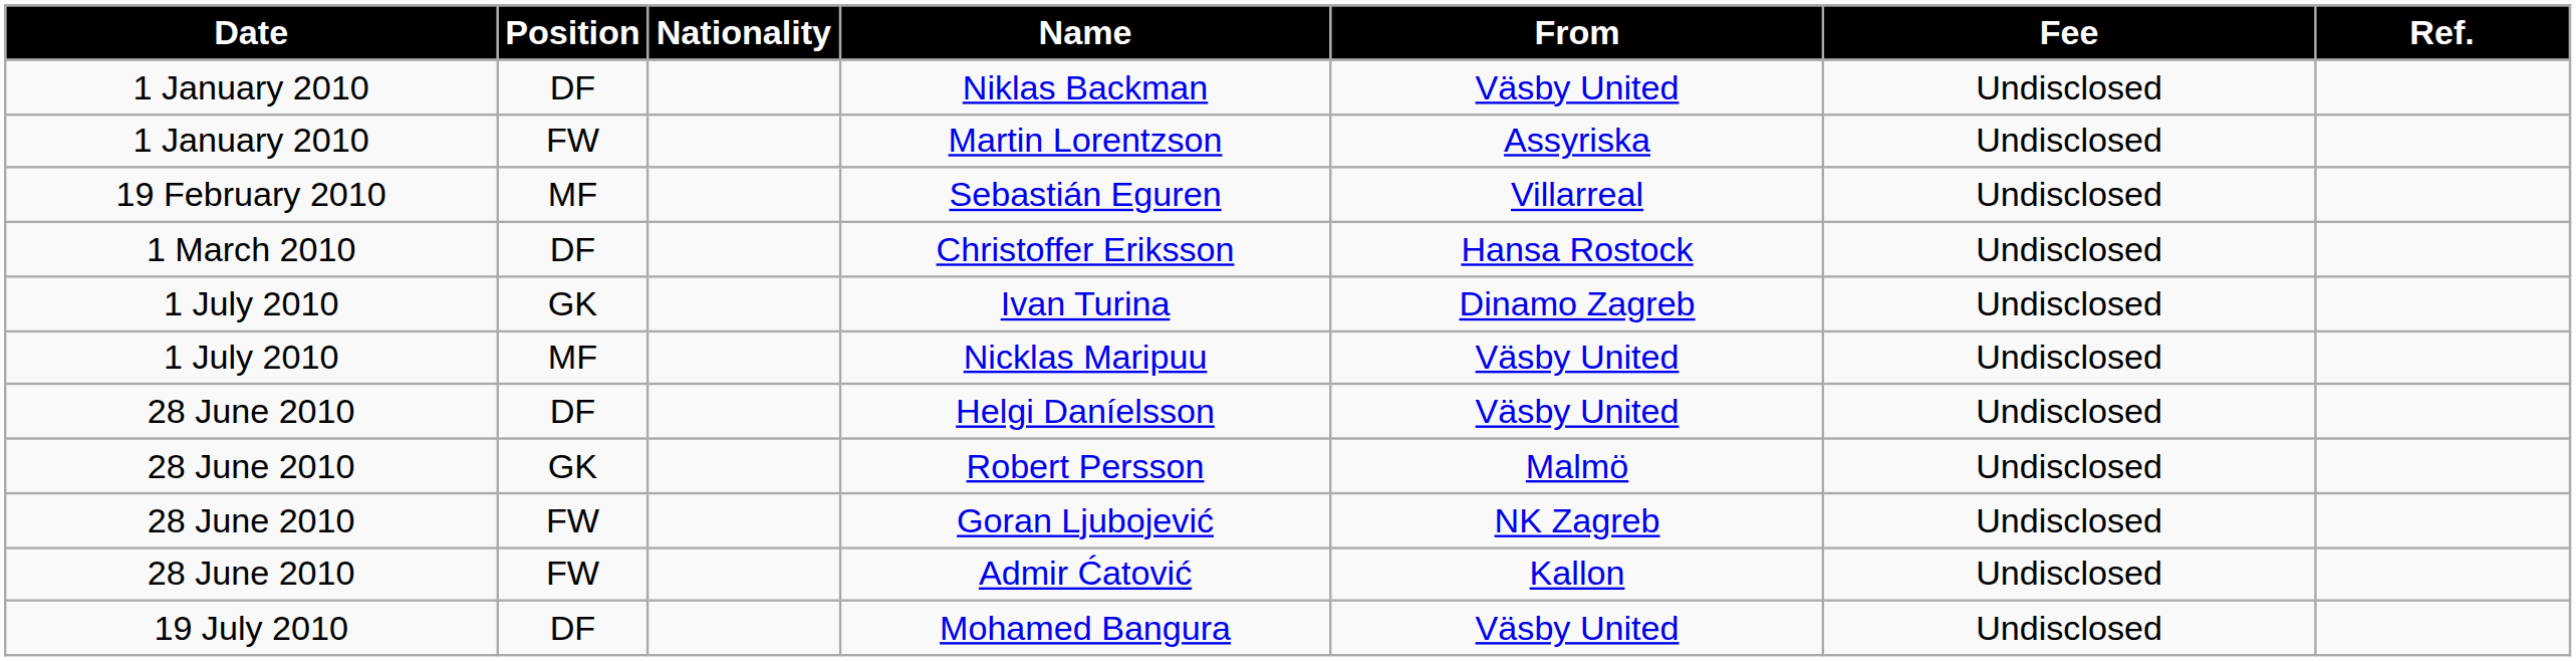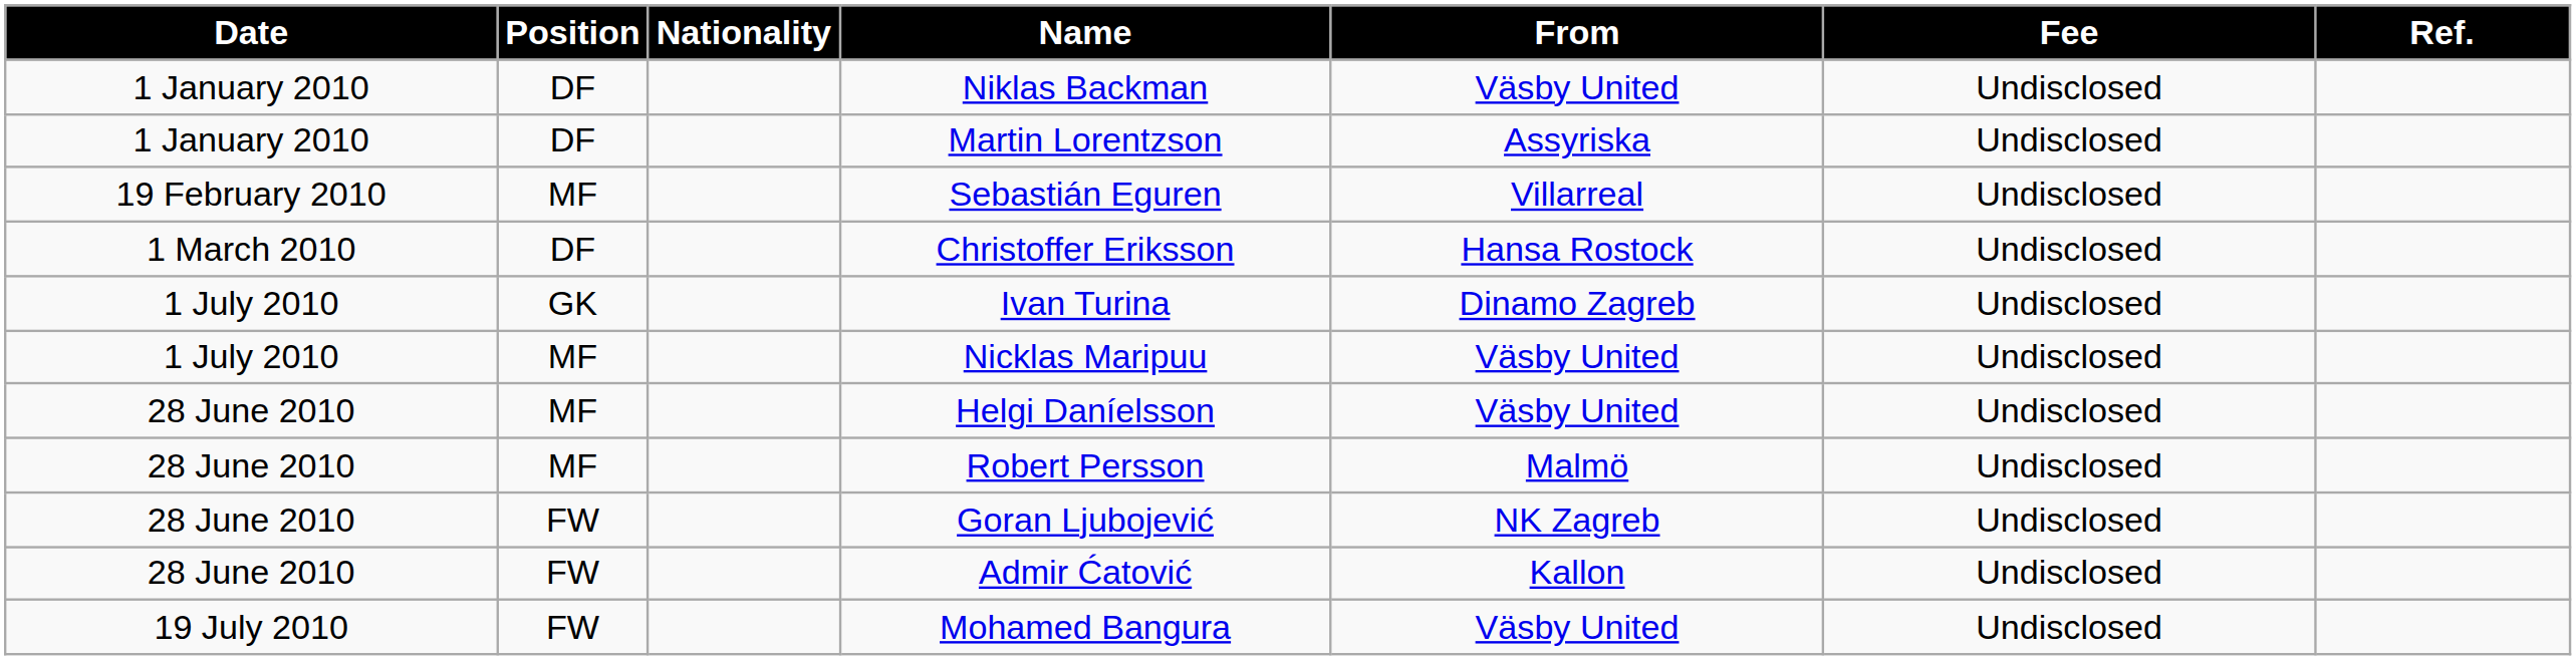 <table class="wikitable"  style="text-align:center; font-size:90%; ">
 <tr>
 <th style="background:#000000; color:white; width:200px;">Date</th>
 <th style="background:#000000; color:white; width:50px;">Position</th>
 <th style="background:#000000; color:white; width:50px;">Nationality</th>
 <th style="background:#000000; color:white; width:200px;">Name</th>
 <th style="background:#000000; color:white; width:200px;">From</th>
 <th style="background:#000000; color:white; width:200px;">Fee</th>
 <th style="background:#000000; color:white; width:100px;">Ref.</th>
 </tr>
 <tr>
 <td>1 January 2010</td>
 <td>DF</td>
 <td></td>
 <td><a href='#'>Niklas Backman</a></td>
 <td><a href='#'>Väsby United</a></td>
 <td>Undisclosed</td>
 <td></td>
 </tr>
 <tr>
 <td>1 January 2010</td>
-<td>FW</td>
+<td>DF</td>
 <td></td>
 <td><a href='#'>Martin Lorentzson</a></td>
 <td><a href='#'>Assyriska</a></td>
 <td>Undisclosed</td>
 <td></td>
 </tr>
 <tr>
 <td>19 February 2010</td>
 <td>MF</td>
 <td></td>
 <td><a href='#'>Sebastián Eguren</a></td>
 <td><a href='#'>Villarreal</a></td>
 <td>Undisclosed</td>
 <td></td>
 </tr>
 <tr>
 <td>1 March 2010</td>
 <td>DF</td>
 <td></td>
 <td><a href='#'>Christoffer Eriksson</a></td>
 <td><a href='#'>Hansa Rostock</a></td>
 <td>Undisclosed</td>
 <td></td>
 </tr>
 <tr>
 <td>1 July 2010</td>
 <td>GK</td>
 <td></td>
 <td><a href='#'>Ivan Turina</a></td>
 <td><a href='#'>Dinamo Zagreb</a></td>
 <td>Undisclosed</td>
 <td></td>
 </tr>
 <tr>
 <td>1 July 2010</td>
 <td>MF</td>
 <td></td>
 <td><a href='#'>Nicklas Maripuu</a></td>
 <td><a href='#'>Väsby United</a></td>
 <td>Undisclosed</td>
 <td></td>
 </tr>
 <tr>
 <td>28 June 2010</td>
-<td>DF</td>
+<td>MF</td>
 <td></td>
 <td><a href='#'>Helgi Daníelsson</a></td>
 <td><a href='#'>Väsby United</a></td>
 <td>Undisclosed</td>
 <td></td>
 </tr>
 <tr>
 <td>28 June 2010</td>
-<td>GK</td>
+<td>MF</td>
 <td></td>
 <td><a href='#'>Robert Persson</a></td>
 <td><a href='#'>Malmö</a></td>
 <td>Undisclosed</td>
 <td></td>
 </tr>
 <tr>
 <td>28 June 2010</td>
 <td>FW</td>
 <td></td>
 <td><a href='#'>Goran Ljubojević</a></td>
 <td><a href='#'>NK Zagreb</a></td>
 <td>Undisclosed</td>
 <td></td>
 </tr>
 <tr>
 <td>28 June 2010</td>
 <td>FW</td>
 <td></td>
 <td><a href='#'>Admir Ćatović</a></td>
 <td><a href='#'>Kallon</a></td>
 <td>Undisclosed</td>
 <td></td>
 </tr>
 <tr>
 <td>19 July 2010</td>
-<td>DF</td>
+<td>FW</td>
 <td></td>
 <td><a href='#'>Mohamed Bangura</a></td>
 <td><a href='#'>Väsby United</a></td>
 <td>Undisclosed</td>
 <td></td>
 </tr>
 </table>
